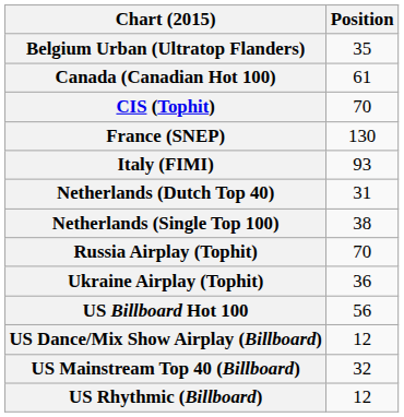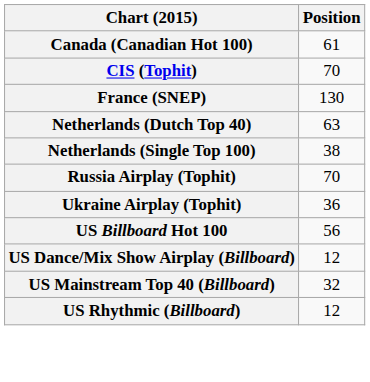 <table class="wikitable sortable plainrowheaders" style="text-align:center">
 <tr>
 <th scope="col">Chart (2015)</th>
 <th scope="col">Position</th>
-</tr>
-<tr>
-<th scope="row">Belgium Urban (Ultratop Flanders)</th>
-<td>35</td>
 </tr>
 <tr>
 <th scope="row">Canada (Canadian Hot 100)</th>
 <td>61</td>
 </tr>
 <tr>
 <th scope="row"><a href='#'>CIS</a> (<a href='#'>Tophit</a>)</th>
 <td style="text-align:center;">70</td>
 </tr>
 <tr>
 <th scope="row">France (SNEP)</th>
 <td>130</td>
 </tr>
 <tr>
-<th scope="row">Italy (FIMI)</th>
-<td>93</td>
-</tr>
-<tr>
 <th scope="row">Netherlands (Dutch Top 40)</th>
-<td>31</td>
+<td>63</td>
 </tr>
 <tr>
 <th scope="row">Netherlands (Single Top 100)</th>
 <td>38</td>
 </tr>
 <tr>
 <th scope="row">Russia Airplay (Tophit)</th>
 <td style="text-align:center;">70</td>
 </tr>
 <tr>
 <th scope="row">Ukraine Airplay (Tophit)</th>
 <td style="text-align:center;">36</td>
 </tr>
 <tr>
 <th scope="row">US <em>Billboard</em> Hot 100</th>
 <td>56</td>
 </tr>
 <tr>
 <th scope="row">US Dance/Mix Show Airplay (<em>Billboard</em>)</th>
 <td>12</td>
 </tr>
 <tr>
 <th scope="row">US Mainstream Top 40 (<em>Billboard</em>)</th>
 <td>32</td>
 </tr>
 <tr>
 <th scope="row">US Rhythmic (<em>Billboard</em>)</th>
 <td>12</td>
 </tr>
 </table>
